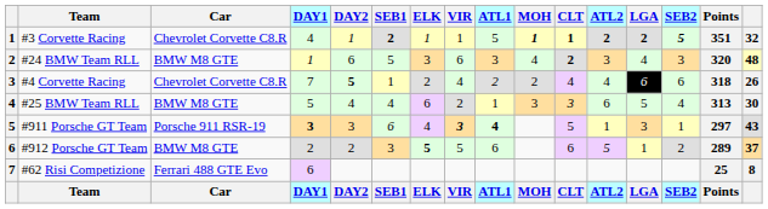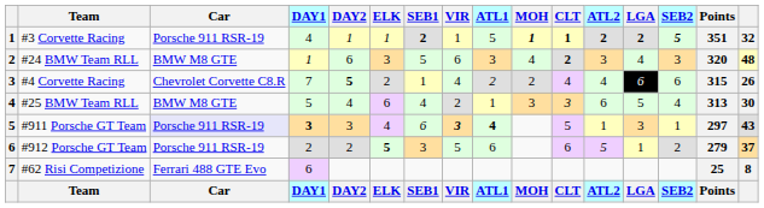 <table class="wikitable" style="font-size:85%; text-align:center">
 <tr style="background:#f9f9f9; vertical-align:top;">
 <th valign=middle></th>
 <th valign=middle>Team</th>
 <th valign=middle>Car</th>
 <th style="background:#bbffff;"><a href='#'>DAY1</a></th>
 <th><a href='#'>DAY2</a></th>
+<th><a href='#'>ELK</a></th>
 <th><a href='#'>SEB1</a></th>
-<th><a href='#'>ELK</a></th>
 <th><a href='#'>VIR</a></th>
 <th style="background:#bbffff;"><a href='#'>ATL1</a></th>
 <th><a href='#'>MOH</a></th>
 <th><a href='#'>CLT</a></th>
 <th style="background:#bbffff;"><a href='#'>ATL2</a></th>
 <th><a href='#'>LGA</a></th>
 <th style="background:#bbffff;"><a href='#'>SEB2</a></th>
 <th valign=middle>Points</th>
 <th valign=middle></th>
 </tr>
 <tr>
 <th>1</th>
 <td align=left>#3 <a href='#'>Corvette Racing</a></td>
-<td align=left><a href='#'>Chevrolet Corvette C8.R</a></td>
+<td align=left><a href='#'>Porsche 911 RSR-19</a></td>
 <td style="background:#dfffdf;">4</td>
 <td style="background:#ffffbf;"><em>1</em></td>
+<td style="background:#ffffbf;"><em>1</em></td>
 <td style="background:#dfdfdf;"><strong>2</strong></td>
-<td style="background:#ffffbf;"><em>1</em></td>
 <td style="background:#ffffbf;">1</td>
 <td style="background:#dfffdf;">5</td>
 <td style="background:#ffffbf;"><strong><em>1</em></strong></td>
 <td style="background:#ffffbf;"><strong>1</strong></td>
 <td style="background:#dfdfdf;"><strong>2</strong></td>
 <td style="background:#dfdfdf;"><strong>2</strong></td>
 <td style="background:#dfffdf;"><strong><em>5</em></strong></td>
 <th>351</th>
 <th>32</th>
 </tr>
 <tr>
 <th>2</th>
 <td align=left>#24 <a href='#'>BMW Team RLL</a></td>
 <td align=left><a href='#'>BMW M8 GTE</a></td>
 <td style="background:#ffffbf;"><em>1</em></td>
 <td style="background:#dfffdf;">6</td>
+<td style="background:#ffdf9f;">3</td>
 <td style="background:#dfffdf;">5</td>
-<td style="background:#ffdf9f;">3</td>
 <td style="background:#dfffdf;">6</td>
 <td style="background:#ffdf9f;">3</td>
 <td style="background:#dfffdf;">4</td>
 <td style="background:#dfdfdf;"><strong>2</strong></td>
 <td style="background:#ffdf9f;">3</td>
 <td style="background:#dfffdf;">4</td>
 <td style="background:#ffdf9f;">3</td>
 <th>320</th>
 <th style="background:#ffffbf;">48</th>
 </tr>
 <tr>
 <th>3</th>
 <td align=left>#4 <a href='#'>Corvette Racing</a></td>
 <td align=left><a href='#'>Chevrolet Corvette C8.R</a></td>
 <td style="background:#dfffdf;">7</td>
 <td style="background:#dfffdf;"><strong>5</strong></td>
+<td style="background:#dfdfdf;">2</td>
 <td style="background:#ffffbf;">1</td>
-<td style="background:#dfdfdf;">2</td>
 <td style="background:#dfffdf;">4</td>
 <td style="background:#dfdfdf;"><em>2</em></td>
 <td style="background:#dfdfdf;">2</td>
 <td style="background:#efcfff;">4</td>
 <td style="background:#dfffdf;">4</td>
 <td style="background:#000000; color:#ffffff;"><em>6</em></td>
 <td style="background:#dfffdf;">6</td>
-<th>318</th>
+<th>315</th>
 <th>26</th>
 </tr>
 <tr>
 <th>4</th>
 <td align=left>#25 <a href='#'>BMW Team RLL</a></td>
 <td align=left><a href='#'>BMW M8 GTE</a></td>
 <td style="background:#dfffdf;">5</td>
 <td style="background:#dfffdf;">4</td>
+<td style="background:#efcfff;">6</td>
 <td style="background:#dfffdf;">4</td>
-<td style="background:#efcfff;">6</td>
 <td style="background:#dfdfdf;">2</td>
 <td style="background:#ffffbf;">1</td>
 <td style="background:#ffdf9f;">3</td>
 <td style="background:#ffdf9f;"><em>3</em></td>
 <td style="background:#dfffdf;">6</td>
 <td style="background:#dfffdf;">5</td>
 <td style="background:#dfffdf;">4</td>
 <th>313</th>
 <th>30</th>
 </tr>
 <tr>
 <th>5</th>
 <td align=left>#911 <a href='#'>Porsche GT Team</a></td>
-<td align=left><a href='#'>Porsche 911 RSR-19</a></td>
+<td align=left style="background: lavender;"><a href='#'>Porsche 911 RSR-19</a></td>
 <td style="background:#ffdf9f;"><strong>3</strong></td>
 <td style="background:#ffdf9f;">3</td>
+<td style="background:#efcfff;">4</td>
 <td style="background:#dfffdf;"><em>6</em></td>
-<td style="background:#efcfff;">4</td>
 <td style="background:#ffdf9f;"><strong><em>3</em></strong></td>
 <td style="background:#dfffdf;"><strong>4</strong></td>
 <td></td>
 <td style="background:#efcfff;">5</td>
 <td style="background:#ffffbf;">1</td>
 <td style="background:#ffdf9f;">3</td>
 <td style="background:#ffffbf;">1</td>
 <th>297</th>
 <th style="background:#dfdfdf;">43</th>
 </tr>
 <tr>
 <th>6</th>
 <td align=left>#912 <a href='#'>Porsche GT Team</a></td>
-<td align=left><a href='#'>BMW M8 GTE</a></td>
+<td align=left><a href='#'>Porsche 911 RSR-19</a></td>
 <td style="background:#dfdfdf;">2</td>
 <td style="background:#dfdfdf;">2</td>
+<td style="background:#dfffdf;"><strong>5</strong></td>
 <td style="background:#ffdf9f;">3</td>
-<td style="background:#dfffdf;"><strong>5</strong></td>
 <td style="background:#dfffdf;">5</td>
 <td style="background:#dfffdf;">6</td>
 <td></td>
 <td style="background:#efcfff;">6</td>
 <td style="background:#efcfff;"><em>5</em></td>
 <td style="background:#ffffbf;">1</td>
 <td style="background:#dfdfdf;">2</td>
-<th>289</th>
+<th>279</th>
 <th style="background:#ffdf9f;">37</th>
 </tr>
 <tr>
 <th>7</th>
 <td align=left>#62 <a href='#'>Risi Competizione</a></td>
 <td align=left><a href='#'>Ferrari 488 GTE Evo</a></td>
 <td style="background:#efcfff;">6</td>
 <td></td>
 <td></td>
 <td></td>
 <td></td>
 <td></td>
 <td></td>
 <td></td>
 <td></td>
 <td></td>
 <td></td>
 <th>25</th>
 <th>8</th>
 </tr>
 <tr valign="top">
 <th valign=middle></th>
 <th valign=middle>Team</th>
 <th valign=middle>Car</th>
 <th style="background:#bbffff;"><a href='#'>DAY1</a></th>
 <th><a href='#'>DAY2</a></th>
+<th><a href='#'>ELK</a></th>
 <th><a href='#'>SEB1</a></th>
-<th><a href='#'>ELK</a></th>
 <th><a href='#'>VIR</a></th>
 <th style="background:#bbffff;"><a href='#'>ATL1</a></th>
 <th><a href='#'>MOH</a></th>
 <th><a href='#'>CLT</a></th>
 <th style="background:#bbffff;"><a href='#'>ATL2</a></th>
 <th><a href='#'>LGA</a></th>
 <th style="background:#bbffff;"><a href='#'>SEB2</a></th>
 <th valign=middle>Points</th>
 <th valign=middle></th>
 </tr>
 </table>
